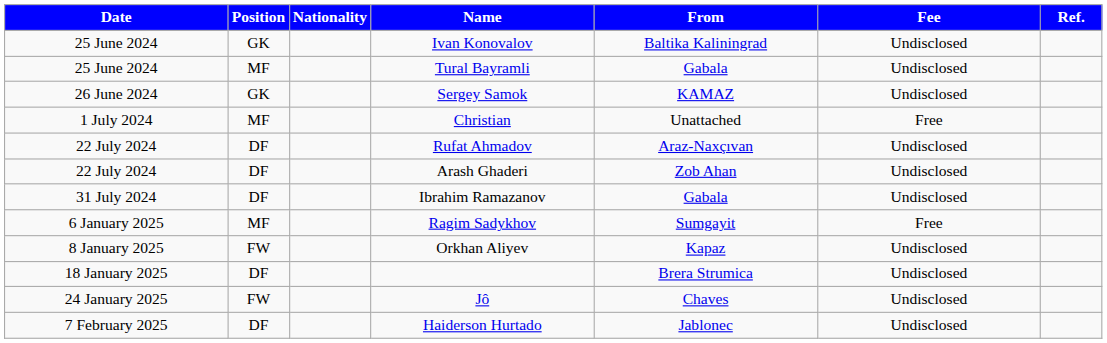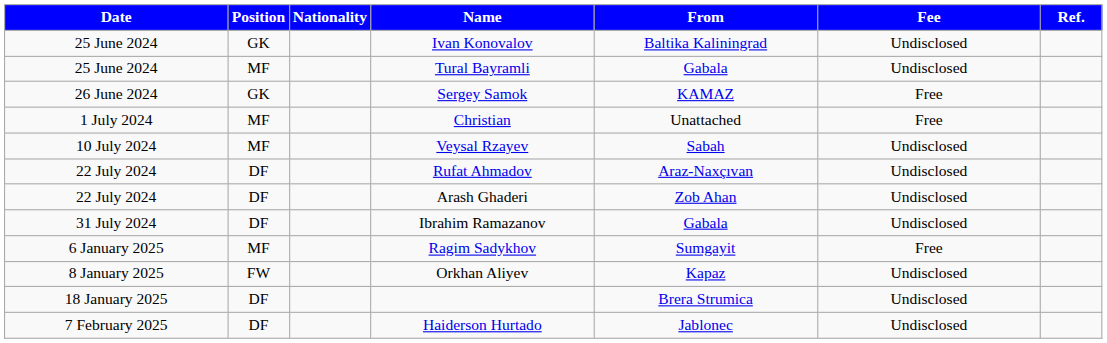 <table class="wikitable"  style="text-align:center; font-size:90%; ">
 <tr>
 <th style="background:#0000ff; color:#FFFFFF; width:200px;">Date</th>
 <th style="background:#0000ff; color:#FFFFFF; width:50px;">Position</th>
 <th style="background:#0000ff; color:#FFFFFF; width:50px;">Nationality</th>
 <th style="background:#0000ff; color:#FFFFFF; width:200px;">Name</th>
 <th style="background:#0000ff; color:#FFFFFF; width:200px;">From</th>
 <th style="background:#0000ff; color:#FFFFFF; width:200px;">Fee</th>
 <th style="background:#0000ff; color:#FFFFFF; width:50px;">Ref.</th>
 </tr>
 <tr>
 <td>25 June 2024</td>
 <td>GK</td>
 <td></td>
 <td><a href='#'>Ivan Konovalov</a></td>
 <td><a href='#'>Baltika Kaliningrad</a></td>
 <td>Undisclosed</td>
 <td></td>
 </tr>
 <tr>
 <td>25 June 2024</td>
 <td>MF</td>
 <td></td>
 <td><a href='#'>Tural Bayramli</a></td>
 <td><a href='#'>Gabala</a></td>
 <td>Undisclosed</td>
 <td></td>
 </tr>
 <tr>
 <td>26 June 2024</td>
 <td>GK</td>
 <td></td>
 <td><a href='#'>Sergey Samok</a></td>
 <td><a href='#'>KAMAZ</a></td>
-<td>Undisclosed</td>
+<td>Free</td>
 <td></td>
 </tr>
 <tr>
 <td>1 July 2024</td>
 <td>MF</td>
 <td></td>
 <td><a href='#'>Christian</a></td>
 <td>Unattached</td>
 <td>Free</td>
+<td></td>
+</tr>
+<tr>
+<td>10 July 2024</td>
+<td>MF</td>
+<td></td>
+<td><a href='#'>Veysal Rzayev</a></td>
+<td><a href='#'>Sabah</a></td>
+<td>Undisclosed</td>
 <td></td>
 </tr>
 <tr>
 <td>22 July 2024</td>
 <td>DF</td>
 <td></td>
 <td><a href='#'>Rufat Ahmadov</a></td>
 <td><a href='#'>Araz-Naxçıvan</a></td>
 <td>Undisclosed</td>
 <td></td>
 </tr>
 <tr>
 <td>22 July 2024</td>
 <td>DF</td>
 <td></td>
 <td>Arash Ghaderi</td>
 <td><a href='#'>Zob Ahan</a></td>
 <td>Undisclosed</td>
 <td></td>
 </tr>
 <tr>
 <td>31 July 2024</td>
 <td>DF</td>
 <td></td>
 <td>Ibrahim Ramazanov</td>
 <td><a href='#'>Gabala</a></td>
 <td>Undisclosed</td>
 <td></td>
 </tr>
 <tr>
 <td>6 January 2025</td>
 <td>MF</td>
 <td></td>
 <td><a href='#'>Ragim Sadykhov</a></td>
 <td><a href='#'>Sumgayit</a></td>
 <td>Free</td>
 <td></td>
 </tr>
 <tr>
 <td>8 January 2025</td>
 <td>FW</td>
 <td></td>
 <td>Orkhan Aliyev</td>
 <td><a href='#'>Kapaz</a></td>
 <td>Undisclosed</td>
 <td></td>
 </tr>
 <tr>
 <td>18 January 2025</td>
 <td>DF</td>
 <td></td>
 <td></td>
 <td><a href='#'>Brera Strumica</a></td>
 <td>Undisclosed</td>
 <td></td>
 </tr>
 <tr>
-<td>24 January 2025</td>
-<td>FW</td>
-<td></td>
-<td><a href='#'>Jô</a></td>
-<td><a href='#'>Chaves</a></td>
-<td>Undisclosed</td>
-<td></td>
-</tr>
-<tr>
 <td>7 February 2025</td>
 <td>DF</td>
 <td></td>
 <td><a href='#'>Haiderson Hurtado</a></td>
 <td><a href='#'>Jablonec</a></td>
 <td>Undisclosed</td>
 <td></td>
 </tr>
 </table>
